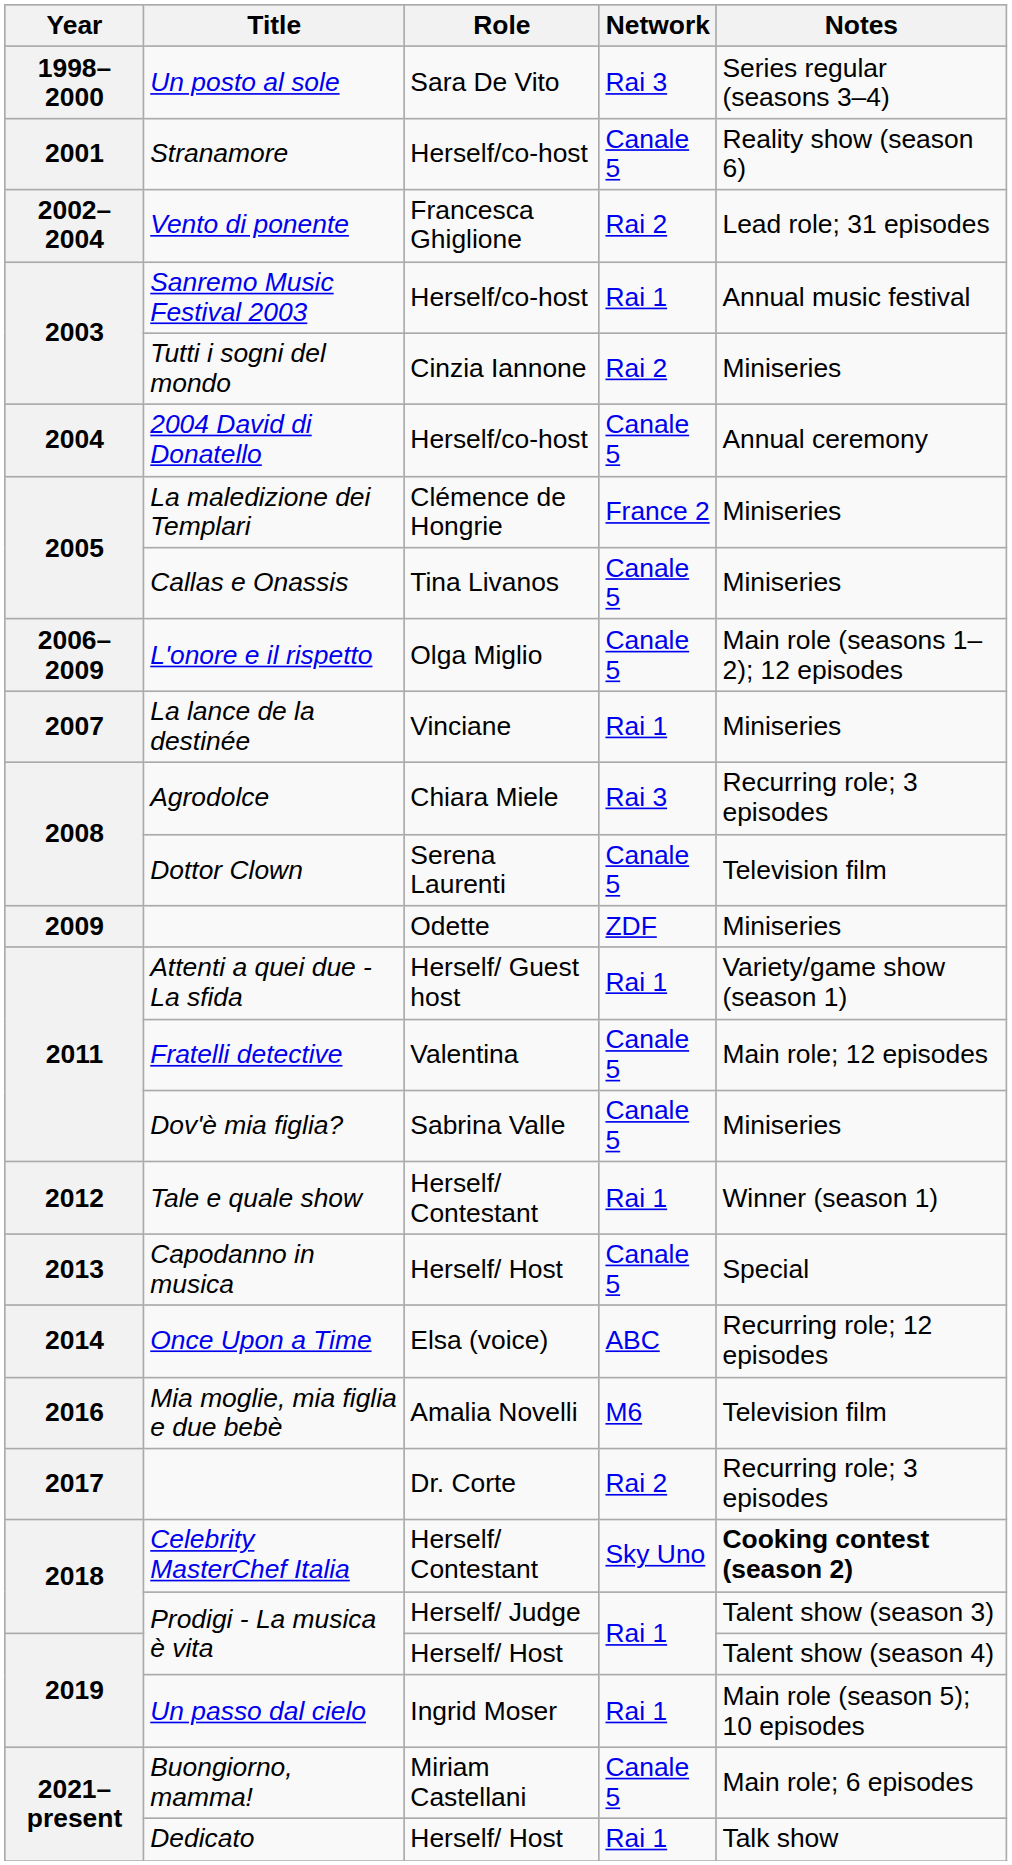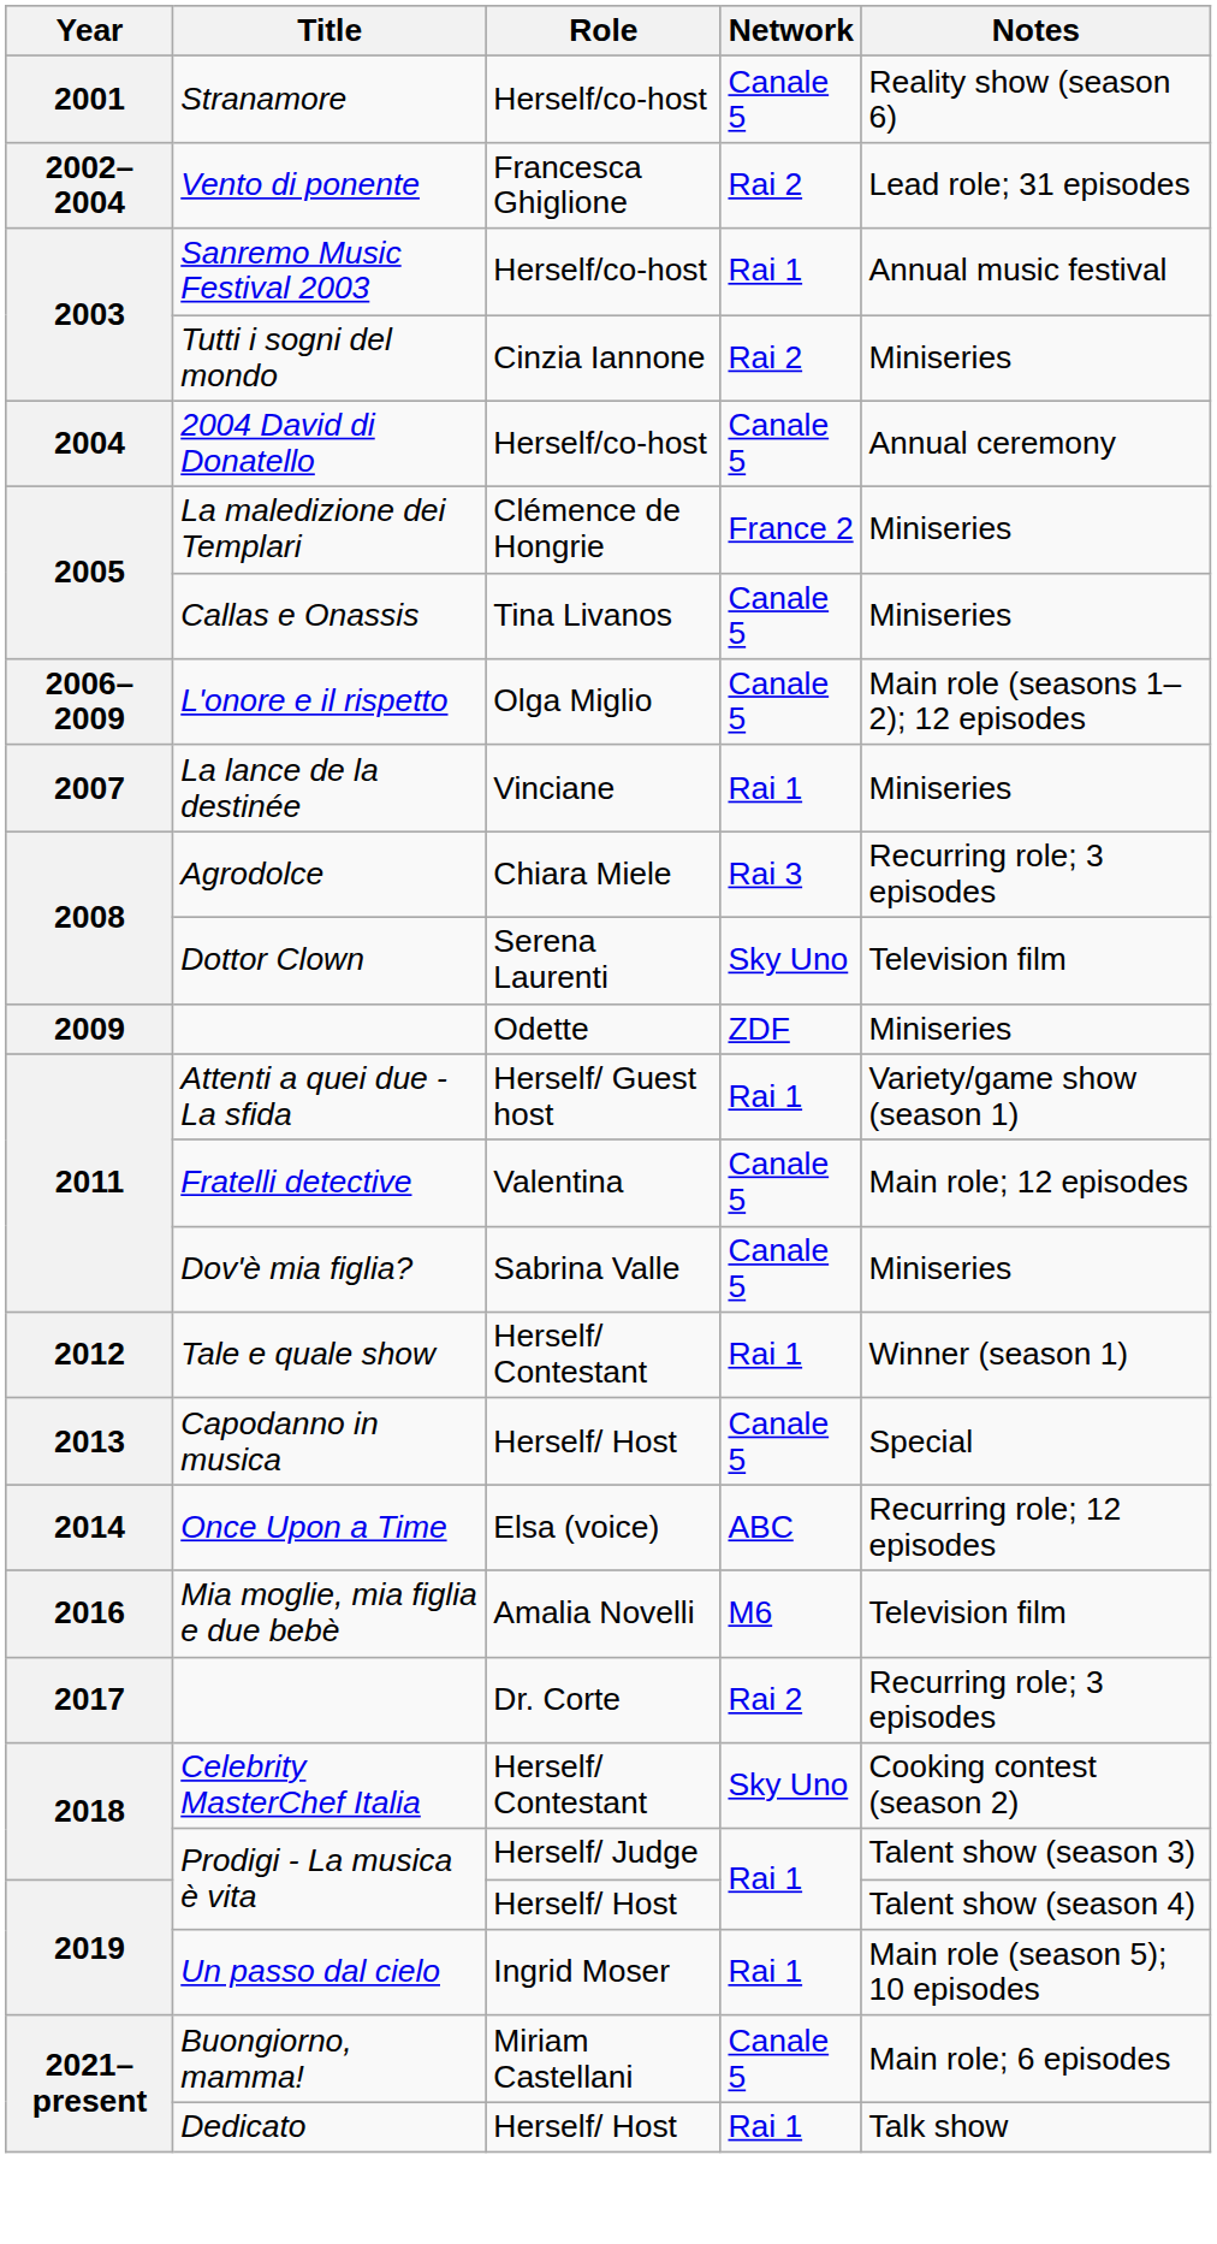 <table class="wikitable plainrowheaders" style="text-align:left;">
 <tr>
 <th>Year</th>
 <th>Title</th>
 <th>Role</th>
 <th>Network</th>
 <th>Notes</th>
-</tr>
-<tr>
-<th scope="row">1998–2000</th>
-<td><em><a href='#'>Un posto al sole</a></em></td>
-<td>Sara De Vito</td>
-<td><a href='#'>Rai 3</a></td>
-<td>Series regular (seasons 3–4)</td>
 </tr>
 <tr>
 <th scope="row">2001</th>
 <td><em>Stranamore</em></td>
 <td>Herself/co-host</td>
 <td><a href='#'>Canale 5</a></td>
 <td>Reality show (season 6)</td>
 </tr>
 <tr>
 <th scope="row">2002–2004</th>
 <td><em><a href='#'>Vento di ponente</a></em></td>
 <td>Francesca Ghiglione</td>
 <td><a href='#'>Rai 2</a></td>
 <td>Lead role; 31 episodes</td>
 </tr>
 <tr>
 <th scope="row" rowspan="2">2003</th>
 <td><em><a href='#'>Sanremo Music Festival 2003</a></em></td>
 <td>Herself/co-host</td>
 <td><a href='#'>Rai 1</a></td>
 <td>Annual music festival</td>
 </tr>
 <tr>
 <td><em>Tutti i sogni del mondo</em></td>
 <td>Cinzia Iannone</td>
 <td><a href='#'>Rai 2</a></td>
 <td>Miniseries</td>
 </tr>
 <tr>
 <th scope="row">2004</th>
 <td><em><a href='#'>2004 David di Donatello</a></em></td>
 <td>Herself/co-host</td>
 <td><a href='#'>Canale 5</a></td>
 <td>Annual ceremony</td>
 </tr>
 <tr>
 <th scope="row" rowspan="2">2005</th>
 <td><em>La maledizione dei Templari</em></td>
 <td>Clémence de Hongrie</td>
 <td><a href='#'>France 2</a></td>
 <td>Miniseries</td>
 </tr>
 <tr>
 <td><em>Callas e Onassis</em></td>
 <td>Tina Livanos</td>
 <td><a href='#'>Canale 5</a></td>
 <td>Miniseries</td>
 </tr>
 <tr>
 <th scope="row">2006–2009</th>
 <td><em><a href='#'>L'onore e il rispetto</a></em></td>
 <td>Olga Miglio</td>
 <td><a href='#'>Canale 5</a></td>
 <td>Main role (seasons 1–2); 12 episodes</td>
 </tr>
 <tr>
 <th scope="row">2007</th>
 <td><em>La lance de la destinée</em></td>
 <td>Vinciane</td>
 <td><a href='#'>Rai 1</a></td>
 <td>Miniseries</td>
 </tr>
 <tr>
 <th scope="row" rowspan="2">2008</th>
 <td><em>Agrodolce</em></td>
 <td>Chiara Miele</td>
 <td><a href='#'>Rai 3</a></td>
 <td>Recurring role; 3 episodes</td>
 </tr>
 <tr>
 <td><em>Dottor Clown</em></td>
 <td>Serena Laurenti</td>
-<td><a href='#'>Canale 5</a></td>
+<td><a href='#'>Sky Uno</a></td>
 <td>Television film</td>
 </tr>
 <tr>
 <th scope="row">2009</th>
 <td><em></em></td>
 <td>Odette</td>
 <td><a href='#'>ZDF</a></td>
 <td>Miniseries</td>
 </tr>
 <tr>
 <th scope="row" rowspan="3">2011</th>
 <td><em>Attenti a quei due - La sfida</em></td>
 <td>Herself/ Guest host</td>
 <td><a href='#'>Rai 1</a></td>
 <td>Variety/game show (season 1)</td>
 </tr>
 <tr>
 <td><em><a href='#'>Fratelli detective</a></em></td>
 <td>Valentina</td>
 <td><a href='#'>Canale 5</a></td>
 <td>Main role; 12 episodes</td>
 </tr>
 <tr>
 <td><em>Dov'è mia figlia?</em></td>
 <td>Sabrina Valle</td>
 <td><a href='#'>Canale 5</a></td>
 <td>Miniseries</td>
 </tr>
 <tr>
 <th scope="row">2012</th>
 <td><em>Tale e quale show</em></td>
 <td>Herself/ Contestant</td>
 <td><a href='#'>Rai 1</a></td>
 <td>Winner (season 1)</td>
 </tr>
 <tr>
 <th scope="row">2013</th>
 <td><em>Capodanno in musica</em></td>
 <td>Herself/ Host</td>
 <td><a href='#'>Canale 5</a></td>
 <td>Special</td>
 </tr>
 <tr>
 <th scope="row">2014</th>
 <td><em><a href='#'>Once Upon a Time</a></em></td>
 <td>Elsa (voice)</td>
 <td><a href='#'>ABC</a></td>
 <td>Recurring role; 12 episodes</td>
 </tr>
 <tr>
 <th scope="row">2016</th>
 <td><em>Mia moglie, mia figlia e due bebè</em></td>
 <td>Amalia Novelli</td>
 <td><a href='#'>M6</a></td>
 <td>Television film</td>
 </tr>
 <tr>
 <th scope="row">2017</th>
 <td></td>
 <td>Dr. Corte</td>
 <td><a href='#'>Rai 2</a></td>
 <td>Recurring role; 3 episodes</td>
 </tr>
 <tr>
 <th scope="row" rowspan="2">2018</th>
 <td><em><a href='#'>Celebrity MasterChef Italia</a></em></td>
 <td>Herself/ Contestant</td>
 <td><a href='#'>Sky Uno</a></td>
-<td><strong>Cooking contest (season 2)</strong></td>
+<td>Cooking contest (season 2)</td>
 </tr>
 <tr>
 <td rowspan="2"><em>Prodigi - La musica è vita</em></td>
 <td>Herself/ Judge</td>
 <td rowspan="2"><a href='#'>Rai 1</a></td>
 <td>Talent show (season 3)</td>
 </tr>
 <tr>
 <th scope="row" rowspan="2">2019</th>
 <td>Herself/ Host</td>
 <td>Talent show (season 4)</td>
 </tr>
 <tr>
 <td><em><a href='#'>Un passo dal cielo</a></em></td>
 <td>Ingrid Moser</td>
 <td><a href='#'>Rai 1</a></td>
 <td>Main role (season 5); 10 episodes</td>
 </tr>
 <tr>
 <th scope="row" rowspan="2">2021–present</th>
 <td><em>Buongiorno, mamma!</em></td>
 <td>Miriam Castellani</td>
 <td><a href='#'>Canale 5</a></td>
 <td>Main role; 6 episodes</td>
 </tr>
 <tr>
 <td><em>Dedicato</em></td>
 <td>Herself/ Host</td>
 <td><a href='#'>Rai 1</a></td>
 <td>Talk show</td>
 </tr>
 </table>
